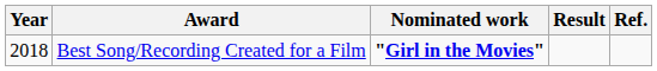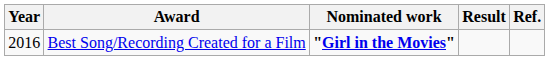 <table class="wikitable plainrowheaders">
 <tr>
 <th>Year</th>
 <th>Award</th>
 <th>Nominated work</th>
 <th>Result</th>
 <th>Ref.</th>
 </tr>
 <tr>
-<td>2018</td>
+<td>2016</td>
 <td><a href='#'>Best Song/Recording Created for a Film</a></td>
 <td><strong>"<a href='#'>Girl in the Movies</a>"</strong></td>
 <td></td>
 <td align="center"></td>
 </tr>
 </table>
